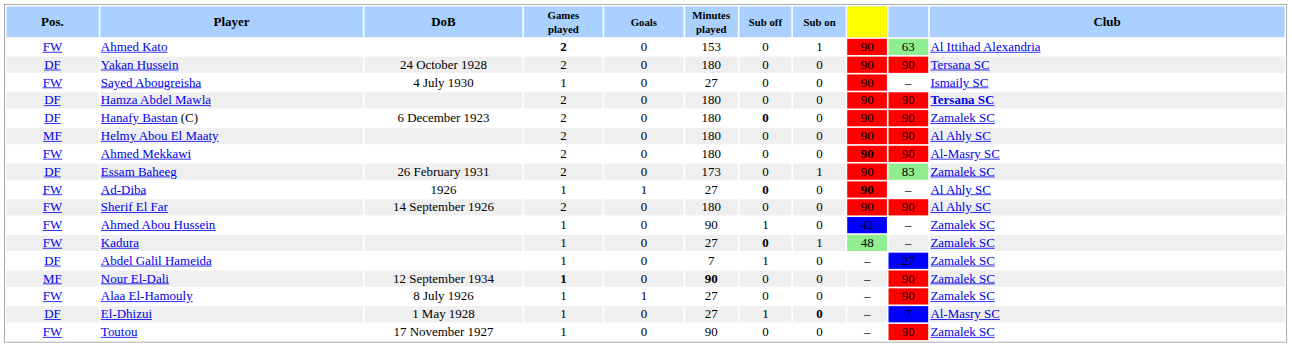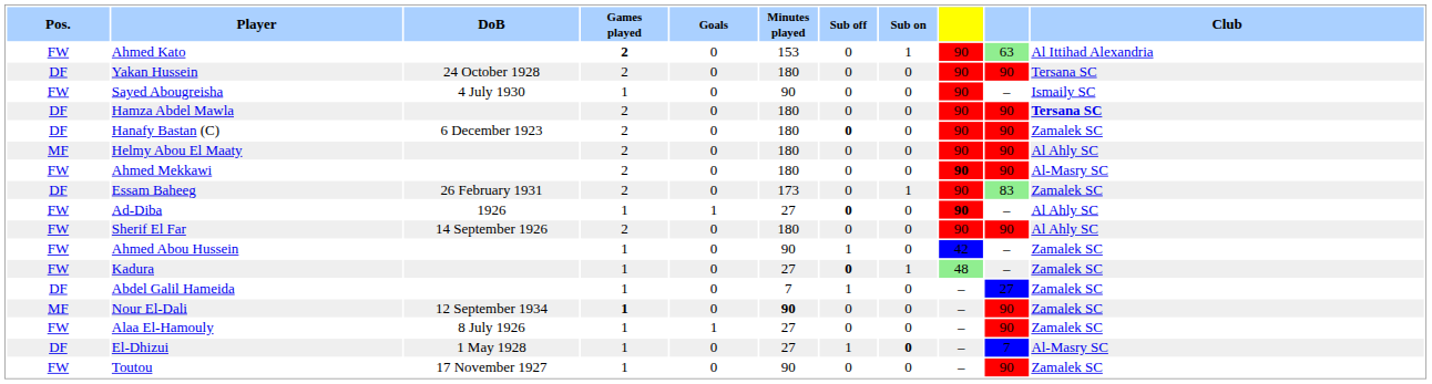 <table border="0" width="100%" style="border: 1px solid #999; background-color:#FFFFFF; text-align:center">
 <tr align="center" bgcolor="#AAD0FF">
 <th width=7%>Pos.</th>
 <th width=20%>Player</th>
 <th width=12%>DoB</th>
 <th width=6%><small>Games<br>played</small></th>
 <th width=6%><small>Goals</small></th>
 <th width=4%><small>Minutes<br>played</small></th>
 <th width=4%><small>Sub off</small></th>
 <th width=4%><small>Sub on</small></th>
 <th width=3% bgcolor=yellow></th>
 <th width=3%></th>
 <th width=27%>Club</th>
 </tr>
 <tr>
 <td><a href='#'>FW</a></td>
 <td align="left"><a href='#'>Ahmed Kato</a></td>
 <td></td>
 <td><strong>2</strong></td>
 <td>0</td>
 <td>153</td>
 <td>0</td>
 <td>1</td>
 <td bgcolor=red>90</td>
 <td bgcolor=lightgreen>63</td>
 <td align="left"> <a href='#'>Al Ittihad Alexandria</a></td>
 </tr>
 <tr bgcolor="#EFEFEF">
 <td><a href='#'>DF</a></td>
 <td align="left"><a href='#'>Yakan Hussein</a></td>
 <td>24 October 1928</td>
 <td>2</td>
 <td>0</td>
 <td>180</td>
 <td>0</td>
 <td>0</td>
 <td bgcolor=red>90</td>
 <td bgcolor=red>90</td>
 <td align="left"> <a href='#'>Tersana SC</a></td>
 </tr>
 <tr>
 <td><a href='#'>FW</a></td>
 <td align="left"><a href='#'>Sayed Abougreisha</a></td>
 <td>4 July 1930</td>
 <td>1</td>
 <td>0</td>
-<td>27</td>
+<td>90</td>
 <td>0</td>
 <td>0</td>
 <td bgcolor=red>90</td>
 <td>–</td>
 <td align="left"> <a href='#'>Ismaily SC</a></td>
 </tr>
 <tr bgcolor="#EFEFEF">
 <td><a href='#'>DF</a></td>
 <td align="left"><a href='#'>Hamza Abdel Mawla</a></td>
 <td></td>
 <td>2</td>
 <td>0</td>
 <td>180</td>
 <td>0</td>
 <td>0</td>
 <td bgcolor=red>90</td>
 <td bgcolor=red>90</td>
 <td align="left"><strong> <a href='#'>Tersana SC</a></strong></td>
 </tr>
 <tr>
 <td><a href='#'>DF</a></td>
 <td align="left"><a href='#'>Hanafy Bastan</a> (C)</td>
 <td>6 December 1923</td>
 <td>2</td>
 <td>0</td>
 <td>180</td>
 <td><strong>0</strong></td>
 <td>0</td>
 <td bgcolor=red>90</td>
 <td bgcolor=red>90</td>
 <td align="left"> <a href='#'>Zamalek SC</a></td>
 </tr>
 <tr bgcolor="#EFEFEF">
 <td><a href='#'>MF</a></td>
 <td align="left"><a href='#'>Helmy Abou El Maaty</a></td>
 <td></td>
 <td>2</td>
 <td>0</td>
 <td>180</td>
 <td>0</td>
 <td>0</td>
 <td bgcolor=red>90</td>
 <td bgcolor=red>90</td>
 <td align="left"> <a href='#'>Al Ahly SC</a></td>
 </tr>
 <tr>
 <td><a href='#'>FW</a></td>
 <td align="left"><a href='#'>Ahmed Mekkawi</a></td>
 <td></td>
 <td>2</td>
 <td>0</td>
 <td>180</td>
 <td>0</td>
 <td>0</td>
 <td bgcolor=red><strong>90</strong></td>
 <td bgcolor=red>90</td>
 <td align="left"> <a href='#'>Al-Masry SC</a></td>
 </tr>
 <tr bgcolor="#EFEFEF">
 <td><a href='#'>DF</a></td>
 <td align="left"><a href='#'>Essam Baheeg</a></td>
 <td>26 February 1931</td>
 <td>2</td>
 <td>0</td>
 <td>173</td>
 <td>0</td>
 <td>1</td>
 <td bgcolor=red>90</td>
 <td bgcolor=lightgreen>83</td>
 <td align="left"> <a href='#'>Zamalek SC</a></td>
 </tr>
 <tr>
 <td><a href='#'>FW</a></td>
 <td align="left"><a href='#'>Ad-Diba</a></td>
 <td>1926</td>
 <td>1</td>
 <td>1</td>
 <td>27</td>
 <td><strong>0</strong></td>
 <td>0</td>
 <td bgcolor=red><strong>90</strong></td>
 <td>–</td>
 <td align="left"> <a href='#'>Al Ahly SC</a></td>
 </tr>
 <tr bgcolor="#EFEFEF">
 <td><a href='#'>FW</a></td>
 <td align="left"><a href='#'>Sherif El Far</a></td>
 <td>14 September 1926</td>
 <td>2</td>
 <td>0</td>
 <td>180</td>
 <td>0</td>
 <td>0</td>
 <td bgcolor=red>90</td>
 <td bgcolor=red>90</td>
 <td align="left"> <a href='#'>Al Ahly SC</a></td>
 </tr>
 <tr>
 <td><a href='#'>FW</a></td>
 <td align="left"><a href='#'>Ahmed Abou Hussein</a></td>
 <td></td>
 <td>1</td>
 <td>0</td>
 <td>90</td>
 <td>1</td>
 <td>0</td>
 <td bgcolor=blue>42</td>
 <td>–</td>
 <td align="left"> <a href='#'>Zamalek SC</a></td>
 </tr>
 <tr bgcolor="#EFEFEF">
 <td><a href='#'>FW</a></td>
 <td align="left"><a href='#'>Kadura</a></td>
 <td></td>
 <td>1</td>
 <td>0</td>
 <td>27</td>
 <td><strong>0</strong></td>
 <td>1</td>
 <td bgcolor=lightgreen>48</td>
 <td>–</td>
 <td align="left"> <a href='#'>Zamalek SC</a></td>
 </tr>
 <tr>
 <td><a href='#'>DF</a></td>
 <td align="left"><a href='#'>Abdel Galil Hameida</a></td>
 <td></td>
 <td>1</td>
 <td>0</td>
 <td>7</td>
 <td>1</td>
 <td>0</td>
 <td>–</td>
 <td bgcolor=blue>27</td>
 <td align="left"> <a href='#'>Zamalek SC</a></td>
 </tr>
 <tr bgcolor="#EFEFEF">
 <td><a href='#'>MF</a></td>
 <td align="left"><a href='#'>Nour El-Dali</a></td>
 <td>12 September 1934</td>
 <td><strong>1</strong></td>
 <td>0</td>
 <td><strong>90</strong></td>
 <td>0</td>
 <td>0</td>
 <td>–</td>
 <td bgcolor=red>90</td>
 <td align="left"> <a href='#'>Zamalek SC</a></td>
 </tr>
 <tr>
 <td><a href='#'>FW</a></td>
 <td align="left"><a href='#'>Alaa El-Hamouly</a></td>
 <td>8 July 1926</td>
 <td>1</td>
 <td>1</td>
 <td>27</td>
 <td>0</td>
 <td>0</td>
 <td>–</td>
 <td bgcolor=red>90</td>
 <td align="left"> <a href='#'>Zamalek SC</a></td>
 </tr>
 <tr bgcolor="#EFEFEF">
 <td><a href='#'>DF</a></td>
 <td align="left"><a href='#'>El-Dhizui</a></td>
 <td>1 May 1928</td>
 <td>1</td>
 <td>0</td>
 <td>27</td>
 <td>1</td>
 <td><strong>0</strong></td>
 <td>–</td>
 <td bgcolor=blue>7</td>
 <td align="left"> <a href='#'>Al-Masry SC</a></td>
 </tr>
 <tr>
 <td><a href='#'>FW</a></td>
 <td align="left"><a href='#'>Toutou</a></td>
 <td>17 November 1927</td>
 <td>1</td>
 <td>0</td>
 <td>90</td>
 <td>0</td>
 <td>0</td>
 <td>–</td>
 <td bgcolor=red>90</td>
 <td align="left"> <a href='#'>Zamalek SC</a></td>
 </tr>
 </table>
